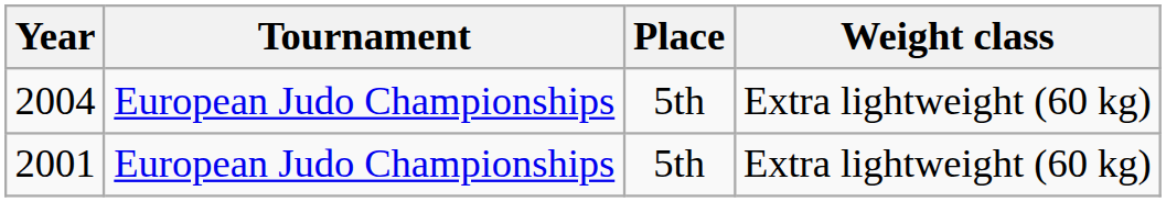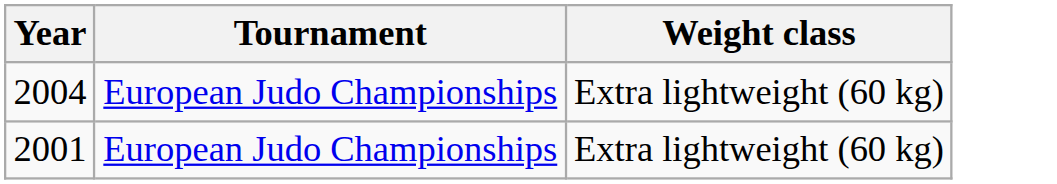 <table class=wikitable>
 <tr>
 <th>Year</th>
 <th>Tournament</th>
-<th>Place</th>
 <th>Weight class</th>
 </tr>
 <tr>
 <td>2004</td>
 <td><a href='#'>European Judo Championships</a></td>
-<td align="center">5th</td>
 <td>Extra lightweight (60 kg)</td>
 </tr>
 <tr>
 <td>2001</td>
 <td><a href='#'>European Judo Championships</a></td>
-<td align="center">5th</td>
 <td>Extra lightweight (60 kg)</td>
 </tr>
 </table>
